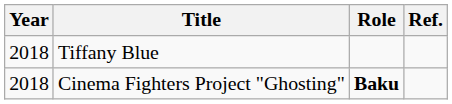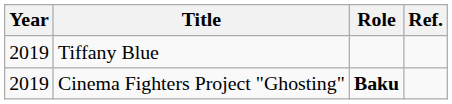 <table class="wikitable">
 <tr>
 <th>Year</th>
 <th>Title</th>
 <th>Role</th>
 <th>Ref.</th>
 </tr>
 <tr>
-<td>2018</td>
+<td>2019</td>
 <td>Tiffany Blue</td>
 <td></td>
 <td></td>
 </tr>
 <tr>
-<td>2018</td>
+<td>2019</td>
 <td>Cinema Fighters Project "Ghosting"</td>
 <td><strong>Baku</strong></td>
 <td></td>
 </tr>
 </table>
